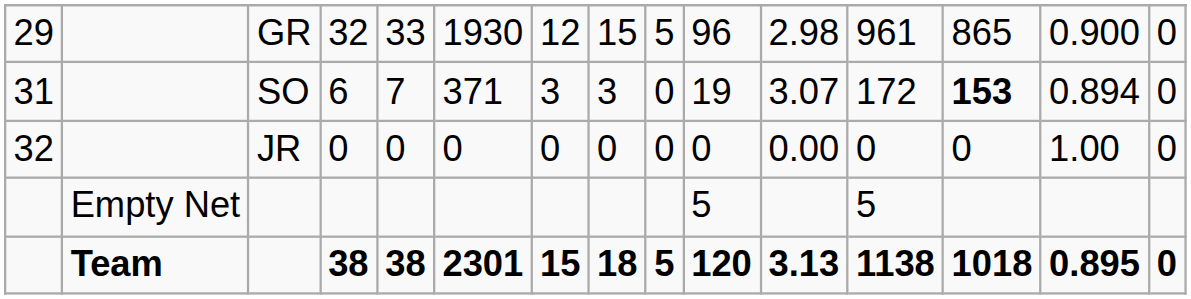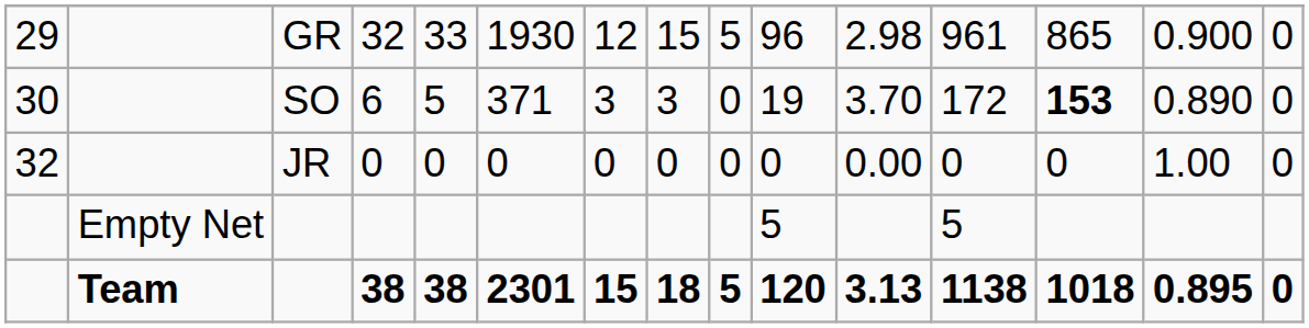 <table class="wikitable sortable">
 <tr>
 </tr>
 <tr>
 <td>29</td>
 <td></td>
 <td>GR</td>
 <td>32</td>
 <td>33</td>
 <td>1930</td>
 <td>12</td>
 <td>15</td>
 <td>5</td>
 <td>96</td>
 <td>2.98</td>
 <td>961</td>
 <td>865</td>
 <td>0.900</td>
 <td>0</td>
 </tr>
 <tr>
-<td>31</td>
+<td>30</td>
 <td></td>
 <td>SO</td>
 <td>6</td>
-<td>7</td>
+<td>5</td>
 <td>371</td>
 <td>3</td>
 <td>3</td>
 <td>0</td>
 <td>19</td>
-<td>3.07</td>
+<td>3.70</td>
 <td>172</td>
 <td><strong>153</strong></td>
-<td>0.894</td>
+<td>0.890</td>
 <td>0</td>
 </tr>
 <tr>
 <td>32</td>
 <td></td>
 <td>JR</td>
 <td>0</td>
 <td>0</td>
 <td>0</td>
 <td>0</td>
 <td>0</td>
 <td>0</td>
 <td>0</td>
 <td>0.00</td>
 <td>0</td>
 <td>0</td>
 <td>1.00</td>
 <td>0</td>
 </tr>
 <tr>
 <td></td>
 <td>Empty Net</td>
 <td></td>
 <td></td>
 <td></td>
 <td></td>
 <td></td>
 <td></td>
 <td></td>
 <td>5</td>
 <td></td>
 <td>5</td>
 <td></td>
 <td></td>
 <td></td>
 </tr>
 <tr class="sortbottom">
 <td></td>
 <td><strong>Team</strong></td>
 <td></td>
 <td><strong>38</strong></td>
 <td><strong>38</strong></td>
 <td><strong>2301</strong></td>
 <td><strong>15</strong></td>
 <td><strong>18</strong></td>
 <td><strong>5</strong></td>
 <td><strong>120</strong></td>
 <td><strong>3.13</strong></td>
 <td><strong>1138</strong></td>
 <td><strong>1018</strong></td>
 <td><strong>0.895</strong></td>
 <td><strong>0</strong></td>
 </tr>
 </table>
